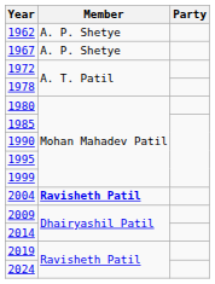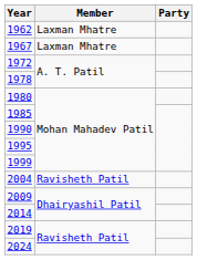 <table class="wikitable">
 <tr>
 <th>Year</th>
 <th>Member</th>
 <th colspan="2">Party</th>
 </tr>
 <tr>
 <td><a href='#'>1962</a></td>
-<td>A. P. Shetye</td>
+<td>Laxman Mhatre</td>
 <td></td>
 </tr>
 <tr>
 <td><a href='#'>1967</a></td>
-<td>A. P. Shetye</td>
+<td>Laxman Mhatre</td>
 <td></td>
 </tr>
 <tr>
 <td><a href='#'>1972</a></td>
 <td rowspan="2">A. T. Patil</td>
 <td></td>
 </tr>
 <tr>
 <td><a href='#'>1978</a></td>
 <td></td>
 </tr>
 <tr>
 <td><a href='#'>1980</a></td>
 <td rowspan="5">Mohan Mahadev Patil</td>
 <td></td>
 </tr>
 <tr>
 <td><a href='#'>1985</a></td>
 </tr>
 <tr>
 <td><a href='#'>1990</a></td>
 </tr>
 <tr>
 <td><a href='#'>1995</a></td>
 </tr>
 <tr>
 <td><a href='#'>1999</a></td>
 </tr>
 <tr>
 <td><a href='#'>2004</a></td>
-<td><strong><a href='#'>Ravisheth Patil</a></strong></td>
+<td><a href='#'>Ravisheth Patil</a></td>
 <td></td>
 </tr>
 <tr>
 <td><a href='#'>2009</a></td>
 <td rowspan="2"><a href='#'>Dhairyashil Patil</a></td>
 <td></td>
 </tr>
 <tr>
 <td><a href='#'>2014</a></td>
 </tr>
 <tr>
 <td><a href='#'>2019</a></td>
 <td Rowspan=2><a href='#'>Ravisheth Patil</a></td>
 <td></td>
 </tr>
 <tr>
 <td><a href='#'>2024</a></td>
 </tr>
 </table>
